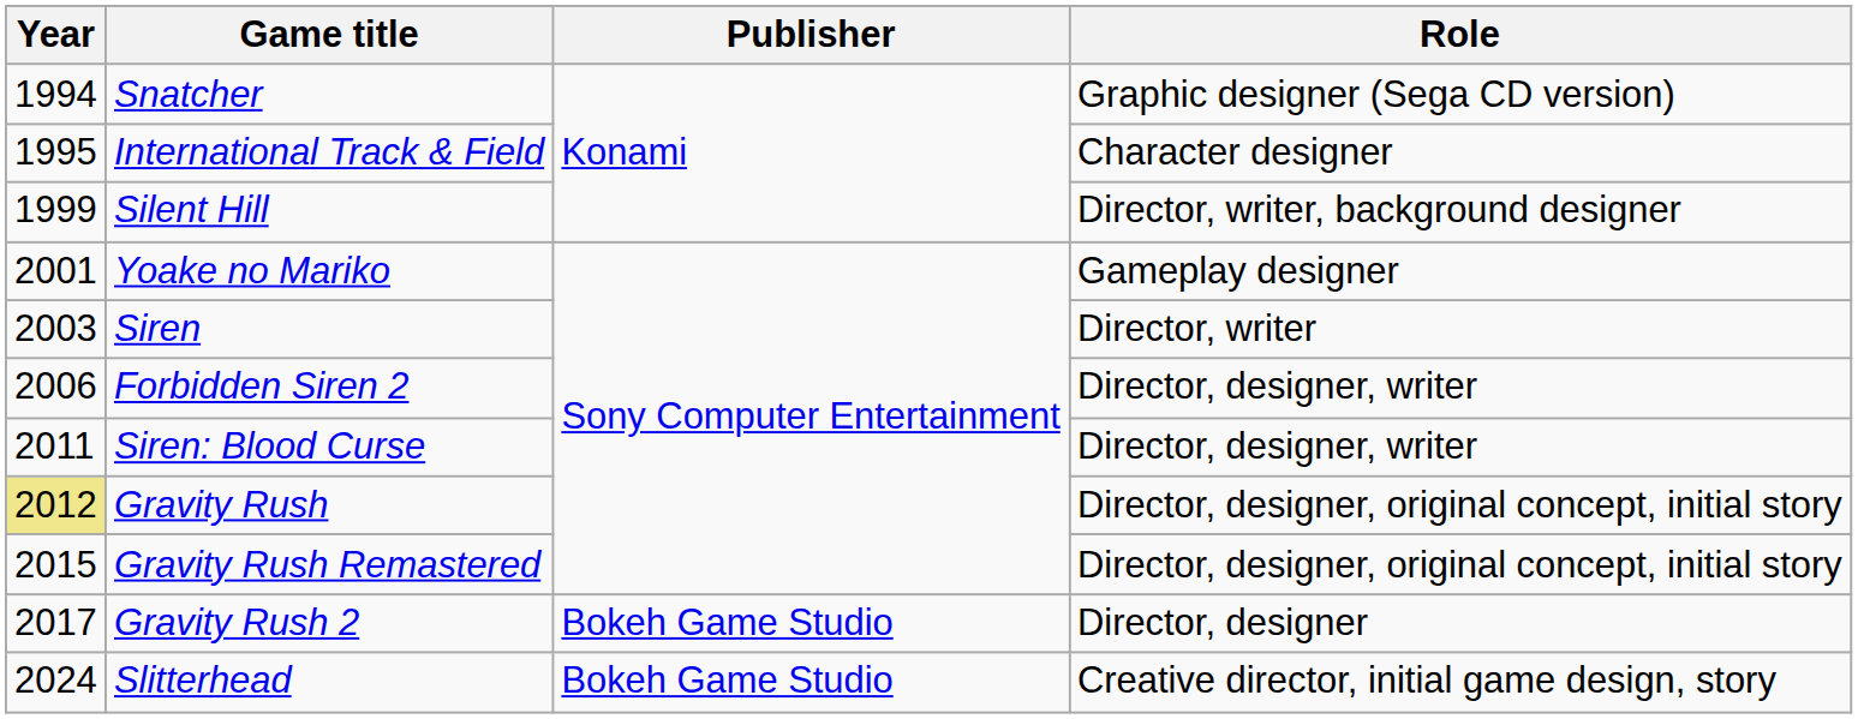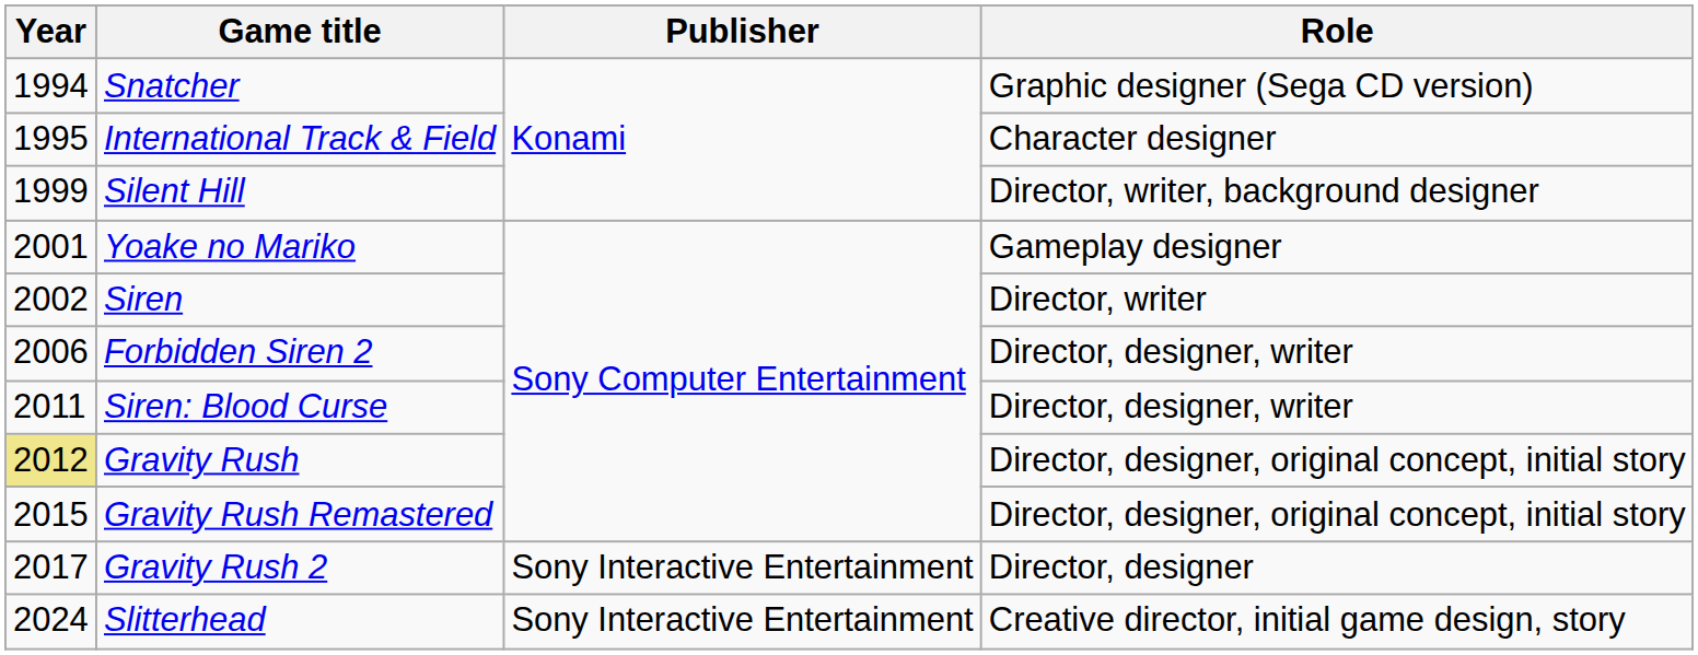 <table class="wikitable">
 <tr>
 <th>Year</th>
 <th>Game title</th>
 <th>Publisher</th>
 <th>Role</th>
 </tr>
 <tr>
 <td>1994</td>
 <td><em><a href='#'>Snatcher</a></em></td>
 <td rowspan="3"><a href='#'>Konami</a></td>
 <td>Graphic designer (Sega CD version)</td>
 </tr>
 <tr>
 <td>1995</td>
 <td><em><a href='#'>International Track & Field</a></em></td>
 <td>Character designer</td>
 </tr>
 <tr>
 <td>1999</td>
 <td><em><a href='#'>Silent Hill</a></em></td>
 <td>Director, writer, background designer</td>
 </tr>
 <tr>
 <td>2001</td>
 <td><em><a href='#'>Yoake no Mariko</a></em></td>
 <td rowspan="6"><a href='#'>Sony Computer Entertainment</a></td>
 <td>Gameplay designer</td>
 </tr>
 <tr>
-<td>2003</td>
+<td>2002</td>
 <td><em><a href='#'>Siren</a></em></td>
 <td>Director, writer</td>
 </tr>
 <tr>
 <td>2006</td>
 <td><em><a href='#'>Forbidden Siren 2</a></em></td>
 <td>Director, designer, writer</td>
 </tr>
 <tr>
 <td>2011</td>
 <td><em><a href='#'>Siren: Blood Curse</a></em></td>
 <td>Director, designer, writer</td>
 </tr>
 <tr>
 <td style="background: khaki;">2012</td>
 <td><em><a href='#'>Gravity Rush</a></em></td>
 <td>Director, designer, original concept, initial story</td>
 </tr>
 <tr>
 <td>2015</td>
 <td><em><a href='#'>Gravity Rush Remastered</a></em></td>
 <td>Director, designer, original concept, initial story</td>
 </tr>
 <tr>
 <td>2017</td>
 <td><em><a href='#'>Gravity Rush 2</a></em></td>
-<td><a href='#'>Bokeh Game Studio</a></td>
+<td>Sony Interactive Entertainment</td>
 <td>Director, designer</td>
 </tr>
 <tr>
 <td>2024</td>
 <td><em><a href='#'>Slitterhead</a></em></td>
-<td><a href='#'>Bokeh Game Studio</a></td>
+<td>Sony Interactive Entertainment</td>
 <td>Creative director, initial game design, story</td>
 </tr>
 </table>
